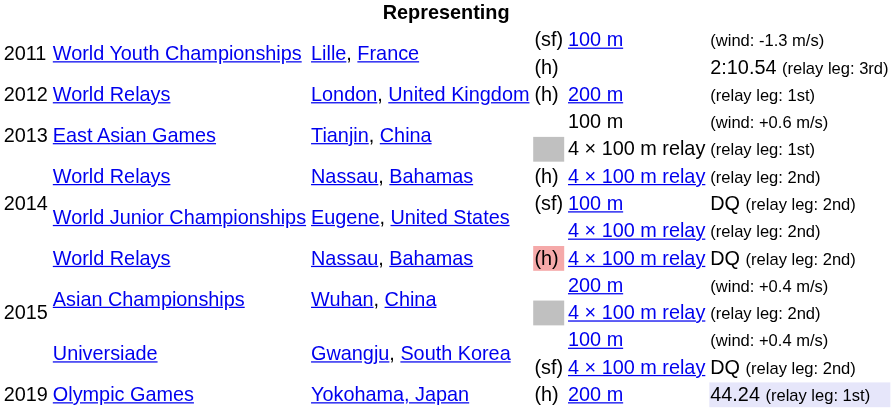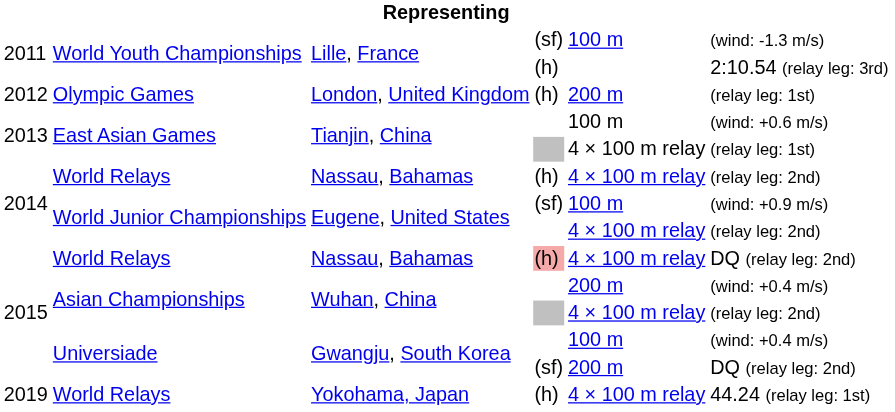 <table>
 <tr>
 <th colspan="6">Representing </th>
 </tr>
 <tr>
 <td rowspan=2>2011</td>
 <td rowspan=2><a href='#'>World Youth Championships</a></td>
 <td rowspan=2><a href='#'>Lille</a>, <a href='#'>France</a></td>
 <td> (sf)</td>
 <td><a href='#'>100 m</a></td>
 <td> <small>(wind: -1.3 m/s)</small></td>
 </tr>
 <tr>
 <td> (h)</td>
 <td></td>
 <td>2:10.54 <small>(relay leg: 3rd)</small></td>
 </tr>
 <tr>
 <td>2012</td>
-<td><a href='#'>World Relays</a></td>
+<td><a href='#'>Olympic Games</a></td>
 <td><a href='#'>London</a>, <a href='#'>United Kingdom</a></td>
 <td> (h)</td>
 <td><a href='#'>200 m</a></td>
 <td> <small>(relay leg: 1st)</small></td>
 </tr>
 <tr>
 <td rowspan=2>2013</td>
 <td rowspan=2><a href='#'>East Asian Games</a></td>
 <td rowspan=2><a href='#'>Tianjin</a>, <a href='#'>China</a></td>
 <td></td>
 <td>100 m</td>
 <td> <small>(wind: +0.6 m/s)</small></td>
 </tr>
 <tr>
 <td bgcolor="silver"></td>
 <td>4 × 100 m relay</td>
 <td> <small>(relay leg: 1st)</small></td>
 </tr>
 <tr>
 <td rowspan=3>2014</td>
 <td><a href='#'>World Relays</a></td>
 <td><a href='#'>Nassau</a>, <a href='#'>Bahamas</a></td>
 <td> (h)</td>
 <td><a href='#'>4 × 100 m relay</a></td>
 <td> <small>(relay leg: 2nd)</small></td>
 </tr>
 <tr>
 <td rowspan=2><a href='#'>World Junior Championships</a></td>
 <td rowspan=2><a href='#'>Eugene</a>, <a href='#'>United States</a></td>
 <td> (sf)</td>
 <td><a href='#'>100 m</a></td>
-<td>DQ <small>(relay leg: 2nd)</small></td>
+<td> <small>(wind: +0.9 m/s)</small></td>
 </tr>
 <tr>
 <td></td>
 <td><a href='#'>4 × 100 m relay</a></td>
 <td> <small>(relay leg: 2nd)</small></td>
 </tr>
 <tr>
 <td rowspan=5>2015</td>
 <td><a href='#'>World Relays</a></td>
 <td><a href='#'>Nassau</a>, <a href='#'>Bahamas</a></td>
 <td style="background:#F5A9A9;"> (h)</td>
 <td><a href='#'>4 × 100 m relay</a></td>
 <td>DQ <small>(relay leg: 2nd)</small></td>
 </tr>
 <tr>
 <td rowspan=2><a href='#'>Asian Championships</a></td>
 <td rowspan=2><a href='#'>Wuhan</a>, <a href='#'>China</a></td>
 <td></td>
 <td><a href='#'>200 m</a></td>
 <td> <small>(wind: +0.4 m/s)</small></td>
 </tr>
 <tr>
 <td bgcolor="silver"></td>
 <td><a href='#'>4 × 100 m relay</a></td>
 <td> <small>(relay leg: 2nd)</small></td>
 </tr>
 <tr>
 <td rowspan=2><a href='#'>Universiade</a></td>
 <td rowspan=2><a href='#'>Gwangju</a>, <a href='#'>South Korea</a></td>
 <td></td>
 <td><a href='#'>100 m</a></td>
 <td> <small>(wind: +0.4 m/s)</small></td>
 </tr>
 <tr>
 <td> (sf)</td>
-<td><a href='#'>4 × 100 m relay</a></td>
+<td><a href='#'>200 m</a></td>
 <td>DQ <small>(relay leg: 2nd)</small></td>
 </tr>
 <tr>
 <td>2019</td>
-<td><a href='#'>Olympic Games</a></td>
+<td><a href='#'>World Relays</a></td>
 <td><a href='#'>Yokohama, Japan</a></td>
 <td> (h)</td>
-<td><a href='#'>200 m</a></td>
-<td style="background: lavender;">44.24 <small>(relay leg: 1st)</small></td>
+<td><a href='#'>4 × 100 m relay</a></td>
+<td>44.24 <small>(relay leg: 1st)</small></td>
 </tr>
 <tr>
 </tr>
 </table>
